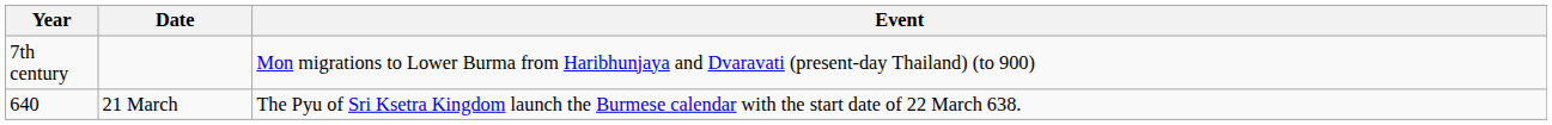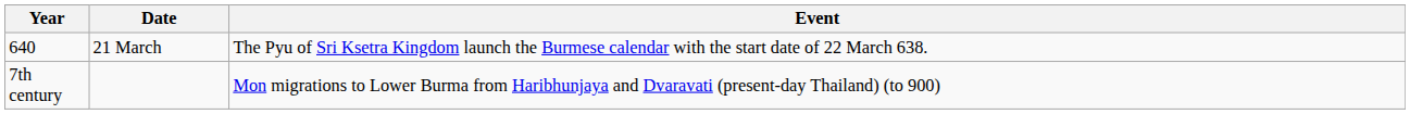 <table class="wikitable" width="100%">
 <tr>
 <th style="width:6%">Year</th>
 <th style="width:10%">Date</th>
 <th>Event</th>
 </tr>
 <tr>
+<td>640</td>
+<td>21 March</td>
+<td>The Pyu of <a href='#'>Sri Ksetra Kingdom</a> launch the <a href='#'>Burmese calendar</a> with the start date of 22 March 638.</td>
+</tr>
+<tr>
 <td>7th century</td>
 <td></td>
 <td><a href='#'>Mon</a> migrations to Lower Burma from <a href='#'>Haribhunjaya</a> and <a href='#'>Dvaravati</a> (present-day Thailand) (to 900)</td>
 </tr>
-<tr>
-<td>640</td>
-<td>21 March</td>
-<td>The Pyu of <a href='#'>Sri Ksetra Kingdom</a> launch the <a href='#'>Burmese calendar</a> with the start date of 22 March 638.</td>
-</tr>
 </table>
